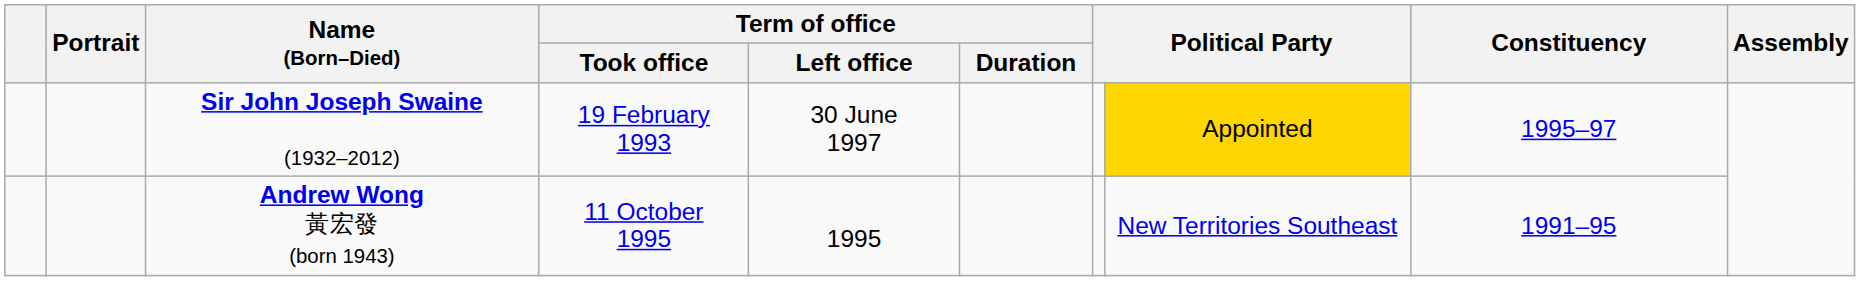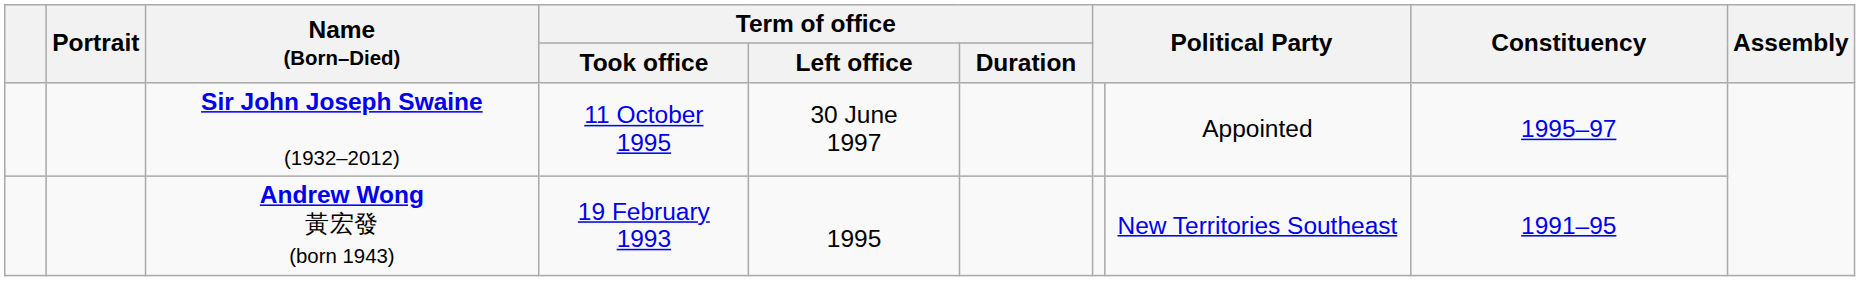 <table class="wikitable"  style="text-align:center">
 <tr>
 <th style="width:20px;" rowspan=2></th>
 <th rowspan=2>Portrait</th>
 <th style="width:250px;" rowspan=2>Name<br><small>(Born–Died)</small></th>
 <th colspan=3>Term of office</th>
 <th style="width:200px;" rowspan="2" colspan="2">Political Party</th>
 <th style="width:200px;" rowspan="2">Constituency</th>
 <th rowspan="2">Assembly</th>
 </tr>
 <tr>
 <th style="width:130px;">Took office</th>
 <th style="width:130px;">Left office</th>
 <th style="width:80px;">Duration</th>
 </tr>
 <tr>
 <td></td>
 <td></td>
 <td><strong><a href='#'>Sir John Joseph Swaine</a></strong><br><br><small>(1932–2012)</small></td>
-<td><a href='#'>19 February<br>1993</a></td>
+<td><a href='#'>11 October<br>1995</a></td>
 <td>30 June<br>1997</td>
 <td></td>
 <td></td>
-<td style="background: gold;">Appointed</td>
+<td>Appointed</td>
 <td><a href='#'>1995–97</a></td>
 </tr>
 <tr>
 <td></td>
 <td></td>
 <td><strong><a href='#'>Andrew Wong</a></strong><br>黃宏發<br><small>(born 1943)</small></td>
-<td><a href='#'>11 October<br>1995</a></td>
+<td><a href='#'>19 February<br>1993</a></td>
 <td><br>1995</td>
 <td></td>
 <td></td>
 <td><a href='#'>New Territories Southeast</a></td>
 <td><a href='#'>1991–95</a></td>
 </tr>
 </table>
